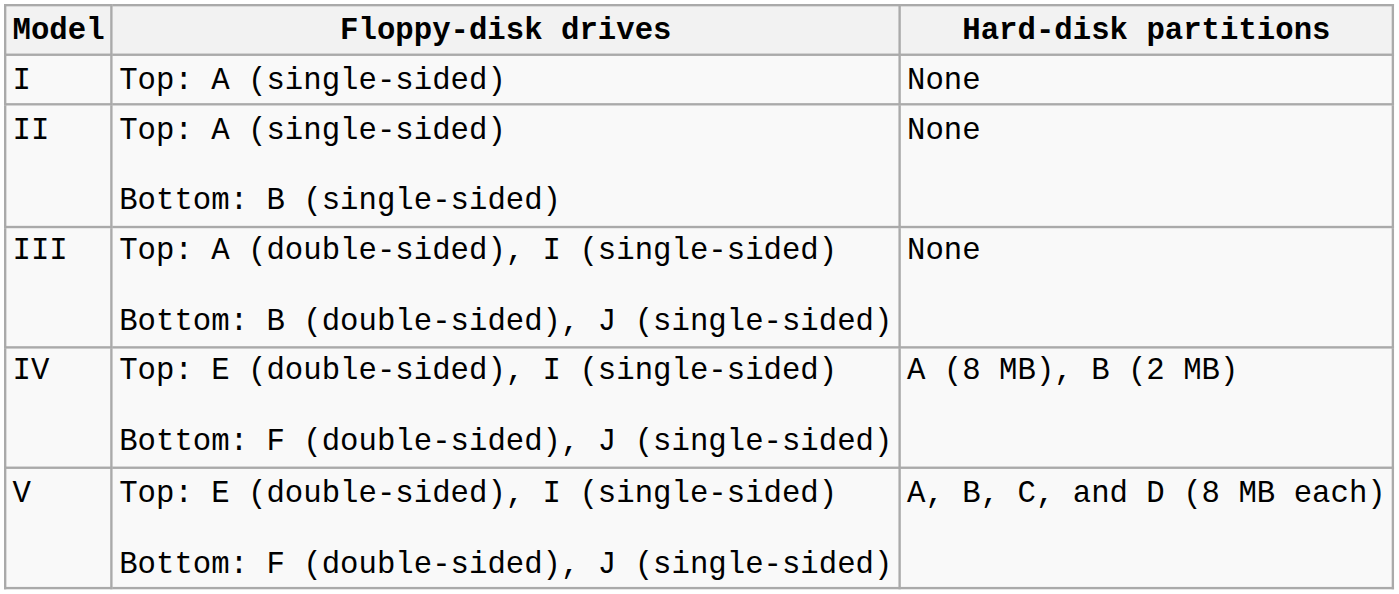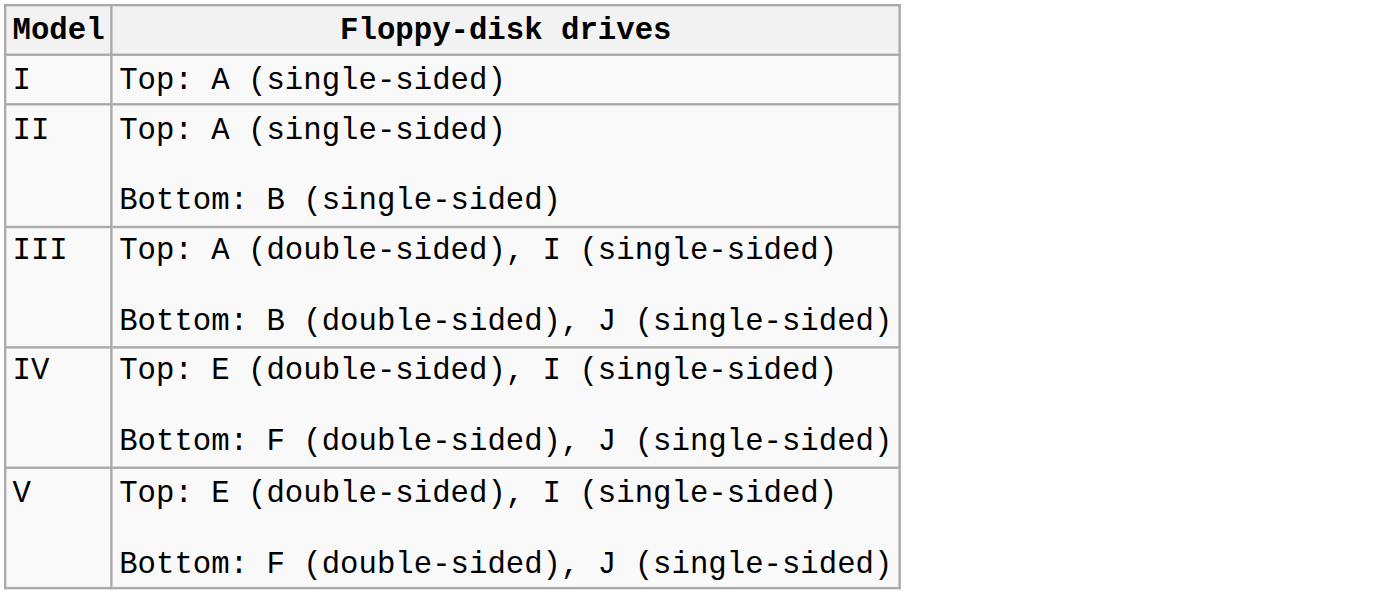 <table class="wikitable">
 <tr>
 <th>Model</th>
 <th>Floppy-disk drives</th>
-<th>Hard-disk partitions</th>
 </tr>
 <tr>
 <td>I</td>
 <td>Top: A (single-sided)</td>
-<td>None</td>
 </tr>
 <tr valign="top">
 <td>II</td>
 <td>Top: A (single-sided)<br><br>Bottom: B (single-sided)</td>
-<td>None</td>
 </tr>
 <tr valign="top">
 <td>III</td>
 <td>Top: A (double-sided), I (single-sided)<br><br>Bottom: B (double-sided), J (single-sided)</td>
-<td>None</td>
 </tr>
 <tr valign="top">
 <td>IV</td>
 <td>Top: E (double-sided), I (single-sided)<br><br>Bottom: F (double-sided), J (single-sided)</td>
-<td>A (8 MB), B (2 MB)</td>
 </tr>
 <tr valign="top">
 <td>V</td>
 <td>Top: E (double-sided), I (single-sided)<br><br>Bottom: F (double-sided), J (single-sided)</td>
-<td>A, B, C, and D (8 MB each)</td>
 </tr>
 </table>
